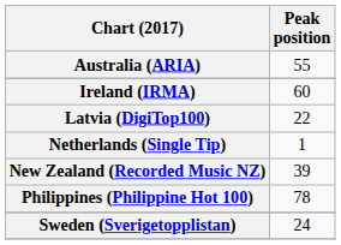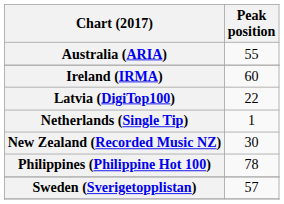 <table class="wikitable sortable plainrowheaders" style="text-align:center">
 <tr>
 <th scope="col">Chart (2017)</th>
 <th scope="col">Peak<br>position</th>
 </tr>
 <tr>
 <th scope="row">Australia (<a href='#'>ARIA</a>)</th>
 <td>55</td>
 </tr>
 <tr>
 </tr>
 <tr>
 </tr>
 <tr>
 </tr>
 <tr>
 </tr>
 <tr>
 <th scope="row">Ireland (<a href='#'>IRMA</a>)</th>
 <td>60</td>
 </tr>
 <tr>
 <th scope="row">Latvia (<a href='#'>DigiTop100</a>)</th>
 <td>22</td>
 </tr>
 <tr>
 <th scope="row">Netherlands (<a href='#'>Single Tip</a>)</th>
 <td>1</td>
 </tr>
 <tr>
 <th scope="row">New Zealand (<a href='#'>Recorded Music NZ</a>)</th>
-<td>39</td>
+<td>30</td>
 </tr>
 <tr>
 <th scope="row">Philippines (<a href='#'>Philippine Hot 100</a>)</th>
 <td>78</td>
 </tr>
 <tr>
 </tr>
 <tr>
 </tr>
 <tr>
 <th scope="row">Sweden (<a href='#'>Sverigetopplistan</a>)</th>
-<td>24</td>
+<td>57</td>
 </tr>
 <tr>
 </tr>
 <tr>
 </tr>
 <tr>
 </tr>
 <tr>
 </tr>
 <tr>
 </tr>
 <tr>
 </tr>
 <tr>
 </tr>
 </table>
